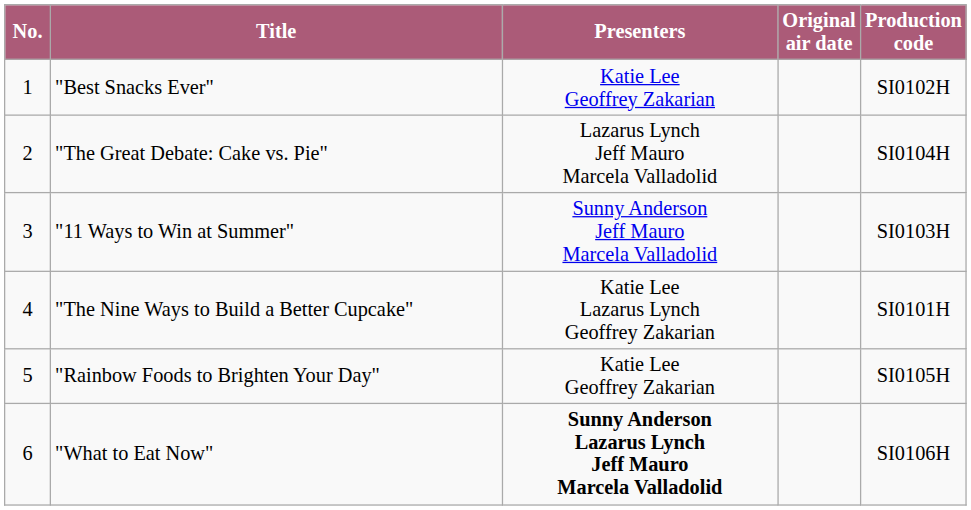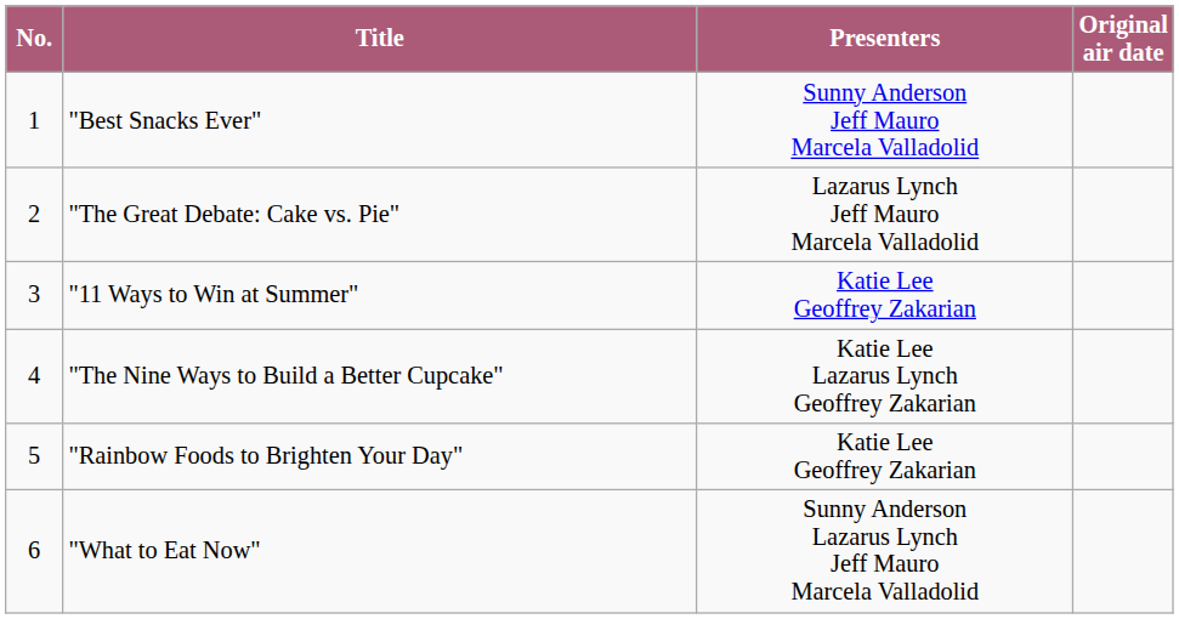 <table class="wikitable plainrowheaders" style="width:60%;">
 <tr>
 <th style="background-color: #ab5b78; color: #FFFFFF;" width=5%>No.</th>
 <th style="background-color: #ab5b78; color: #FFFFFF;" width=60%>Title</th>
 <th style="background-color: #ab5b78; color: #FFFFFF;" width=60%>Presenters</th>
 <th style="background-color: #ab5b78; color: #FFFFFF;">Original<br>air date</th>
-<th style="background-color: #ab5b78; color: #FFFFFF;">Production<br>code</th>
 </tr>
 <tr>
 <td align=center>1</td>
 <td>"Best Snacks Ever"</td>
-<td align=center><a href='#'>Katie Lee</a><br><a href='#'>Geoffrey Zakarian</a></td>
+<td align=center><a href='#'>Sunny Anderson</a><br><a href='#'>Jeff Mauro</a><br><a href='#'>Marcela Valladolid</a></td>
 <td align=center></td>
-<td align=center>SI0102H</td>
 </tr>
 <tr>
 <td align=center>2</td>
 <td>"The Great Debate: Cake vs. Pie"</td>
 <td align=center>Lazarus Lynch<br>Jeff Mauro<br>Marcela Valladolid</td>
 <td align=center></td>
-<td align=center>SI0104H</td>
 </tr>
 <tr>
 <td align=center>3</td>
 <td>"11 Ways to Win at Summer"</td>
-<td align=center><a href='#'>Sunny Anderson</a><br><a href='#'>Jeff Mauro</a><br><a href='#'>Marcela Valladolid</a></td>
+<td align=center><a href='#'>Katie Lee</a><br><a href='#'>Geoffrey Zakarian</a></td>
 <td align=center></td>
-<td align=center>SI0103H</td>
 </tr>
 <tr>
 <td align=center>4</td>
 <td>"The Nine Ways to Build a Better Cupcake"</td>
 <td align=center>Katie Lee<br>Lazarus Lynch<br>Geoffrey Zakarian</td>
 <td align=center></td>
-<td align=center>SI0101H</td>
 </tr>
 <tr>
 <td align=center>5</td>
 <td>"Rainbow Foods to Brighten Your Day"</td>
 <td align=center>Katie Lee<br>Geoffrey Zakarian</td>
 <td align=center></td>
-<td align=center>SI0105H</td>
 </tr>
 <tr>
 <td align=center>6</td>
 <td>"What to Eat Now"</td>
-<td align=center><strong>Sunny Anderson<br>Lazarus Lynch<br>Jeff Mauro<br>Marcela Valladolid</strong></td>
+<td align=center>Sunny Anderson<br>Lazarus Lynch<br>Jeff Mauro<br>Marcela Valladolid</td>
 <td align=center></td>
-<td align=center>SI0106H</td>
 </tr>
 </table>
